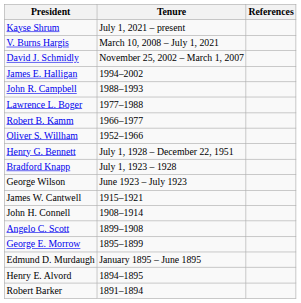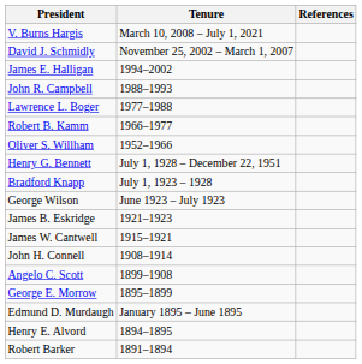 <table class="wikitable">
 <tr>
 <th>President</th>
 <th>Tenure</th>
 <th>References</th>
-</tr>
-<tr>
-<td><a href='#'>Kayse Shrum</a></td>
-<td>July 1, 2021 – present</td>
-<td></td>
 </tr>
 <tr>
 <td><a href='#'>V. Burns Hargis</a></td>
 <td>March 10, 2008 – July 1, 2021</td>
 <td></td>
 </tr>
 <tr>
 <td><a href='#'>David J. Schmidly</a></td>
 <td>November 25, 2002 – March 1, 2007</td>
 <td></td>
 </tr>
 <tr>
 <td><a href='#'>James E. Halligan</a></td>
 <td>1994–2002</td>
 <td></td>
 </tr>
 <tr>
 <td><a href='#'>John R. Campbell</a></td>
 <td>1988–1993</td>
 <td></td>
 </tr>
 <tr>
 <td><a href='#'>Lawrence L. Boger</a></td>
 <td>1977–1988</td>
 <td></td>
 </tr>
 <tr>
 <td><a href='#'>Robert B. Kamm</a></td>
 <td>1966–1977</td>
 <td></td>
 </tr>
 <tr>
 <td><a href='#'>Oliver S. Willham</a></td>
 <td>1952–1966</td>
 <td></td>
 </tr>
 <tr>
 <td><a href='#'>Henry G. Bennett</a></td>
 <td>July 1, 1928 – December 22, 1951</td>
 <td></td>
 </tr>
 <tr>
 <td><a href='#'>Bradford Knapp</a></td>
 <td>July 1, 1923 – 1928</td>
 <td></td>
 </tr>
 <tr>
 <td>George Wilson</td>
 <td>June 1923 – July 1923</td>
 <td></td>
 </tr>
 <tr>
+<td>James B. Eskridge</td>
+<td>1921–1923</td>
+<td></td>
+</tr>
+<tr>
 <td>James W. Cantwell</td>
 <td>1915–1921</td>
 <td></td>
 </tr>
 <tr>
 <td>John H. Connell</td>
 <td>1908–1914</td>
 <td></td>
 </tr>
 <tr>
 <td><a href='#'>Angelo C. Scott</a></td>
 <td>1899–1908</td>
 <td></td>
 </tr>
 <tr>
 <td><a href='#'>George E. Morrow</a></td>
 <td>1895–1899</td>
 <td></td>
 </tr>
 <tr>
 <td>Edmund D. Murdaugh</td>
 <td>January 1895 – June 1895</td>
 <td></td>
 </tr>
 <tr>
 <td>Henry E. Alvord</td>
 <td>1894–1895</td>
 <td></td>
 </tr>
 <tr>
 <td>Robert Barker</td>
 <td>1891–1894</td>
 <td></td>
 </tr>
 </table>
